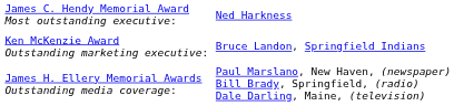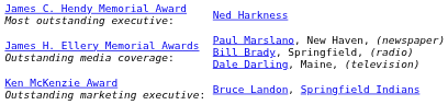 <table cellpadding="3" cellspacing="3">
 <tr>
 <td><a href='#'>James C. Hendy Memorial Award</a><br><em>Most outstanding executive</em>:</td>
 <td><a href='#'>Ned Harkness</a></td>
 </tr>
 <tr>
+<td><a href='#'>James H. Ellery Memorial Awards</a> <br><em>Outstanding media coverage</em>:</td>
+<td><a href='#'>Paul Marslano</a>, New Haven, <em>(newspaper)</em><br><a href='#'>Bill Brady</a>, Springfield, <em>(radio)</em><br><a href='#'>Dale Darling</a>, Maine, <em>(television)</em></td>
+</tr>
+<tr>
 <td><a href='#'>Ken McKenzie Award</a><br><em>Outstanding marketing executive</em>:</td>
 <td><a href='#'>Bruce Landon</a>, <a href='#'>Springfield Indians</a></td>
 </tr>
-<tr>
-<td><a href='#'>James H. Ellery Memorial Awards</a> <br><em>Outstanding media coverage</em>:</td>
-<td><a href='#'>Paul Marslano</a>, New Haven, <em>(newspaper)</em><br><a href='#'>Bill Brady</a>, Springfield, <em>(radio)</em><br><a href='#'>Dale Darling</a>, Maine, <em>(television)</em></td>
-</tr>
 </table>
